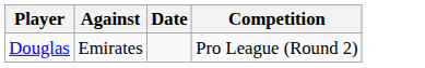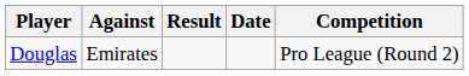 <table class="wikitable">
 <tr>
 <th>Player</th>
 <th>Against</th>
+<th style="text-align:center">Result</th>
 <th>Date</th>
 <th>Competition</th>
 </tr>
 <tr>
 <td> <a href='#'>Douglas</a></td>
 <td>Emirates</td>
 <td></td>
+<td></td>
 <td align=center>Pro League (Round 2)</td>
 </tr>
 </table>
